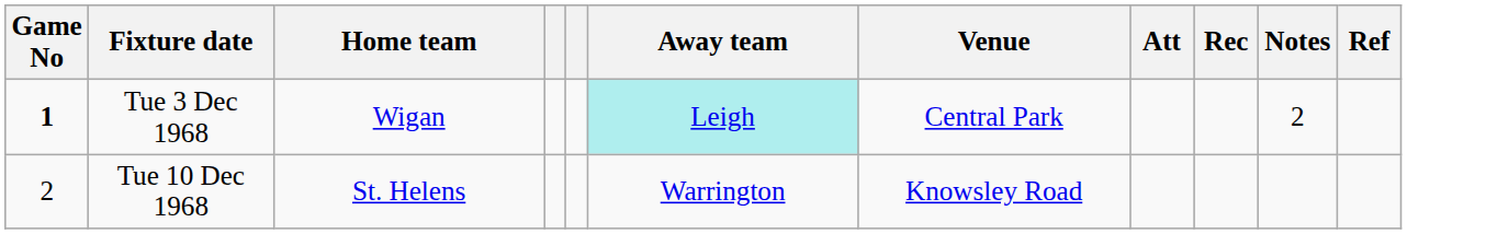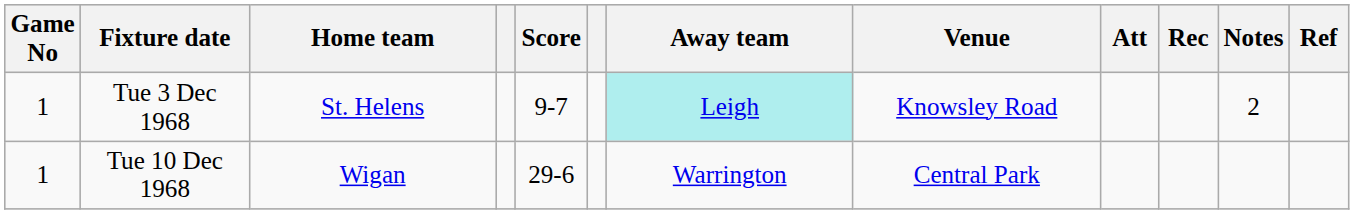 <table class="wikitable" style="text-align:center;">
 <tr>
 <th width=20 abbr="No">Game No</th>
 <th width=100 abbr="Date">Fixture date</th>
 <th width=150 abbr="Home team">Home team</th>
 <th width=5 abbr="space"></th>
+<th width=20 abbr="Score">Score</th>
 <th width=5 abbr="space"></th>
 <th width=150 abbr="Away team">Away team</th>
 <th width=150 abbr="Venue">Venue</th>
 <th width=30 abbr="Att">Att</th>
 <th width=30 abbr="Rec">Rec</th>
 <th width=20 abbr="Notes">Notes</th>
 <th width=30 abbr="Ref">Ref</th>
 </tr>
 <tr>
-<td><strong>1</strong></td>
+<td>1</td>
 <td>Tue 3 Dec 1968</td>
-<td><a href='#'>Wigan</a></td>
+<td><a href='#'>St. Helens</a></td>
 <td></td>
+<td>9-7</td>
 <td></td>
 <td style="background: paleturquoise;"><a href='#'>Leigh</a></td>
-<td><a href='#'>Central Park</a></td>
+<td><a href='#'>Knowsley Road</a></td>
 <td></td>
 <td></td>
 <td>2</td>
 <td></td>
 </tr>
 <tr>
-<td>2</td>
+<td>1</td>
 <td>Tue 10 Dec 1968</td>
-<td><a href='#'>St. Helens</a></td>
+<td><a href='#'>Wigan</a></td>
 <td></td>
+<td>29-6</td>
 <td></td>
 <td><a href='#'>Warrington</a></td>
-<td><a href='#'>Knowsley Road</a></td>
+<td><a href='#'>Central Park</a></td>
 <td></td>
 <td></td>
 <td></td>
 <td></td>
 </tr>
 </table>
